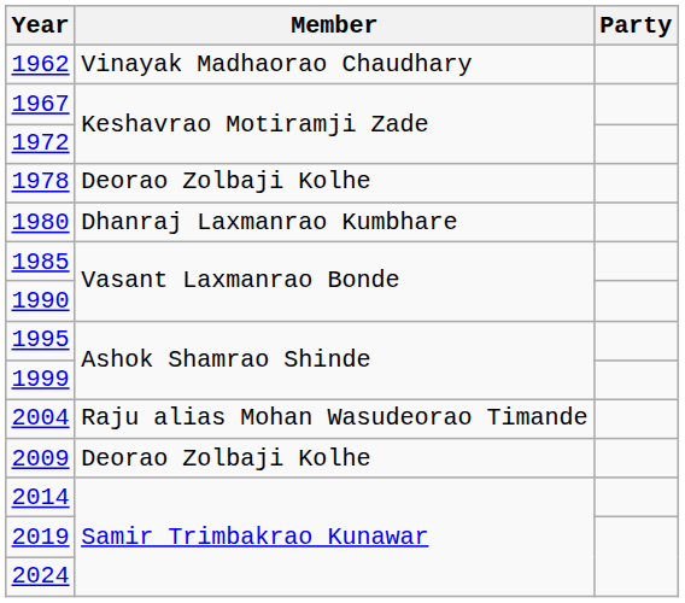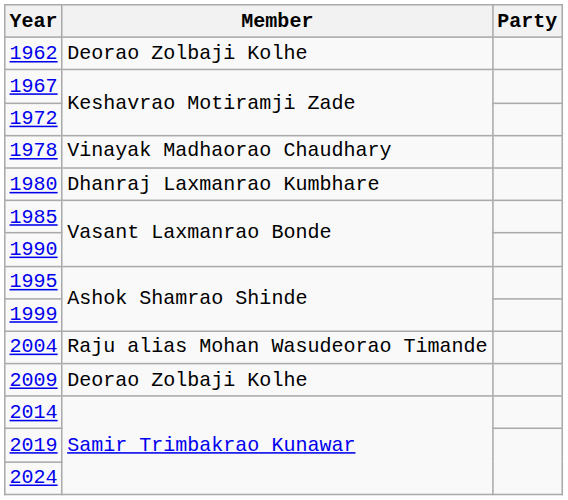 <table class = wikitable sortable>
 <tr>
 <th>Year</th>
 <th>Member</th>
 <th colspan=2>Party</th>
 </tr>
 <tr>
 <td><a href='#'>1962</a></td>
-<td>Vinayak Madhaorao Chaudhary</td>
+<td>Deorao Zolbaji Kolhe</td>
 <td></td>
 </tr>
 <tr>
 <td><a href='#'>1967</a></td>
 <td rowspan=2>Keshavrao Motiramji Zade</td>
 <td></td>
 </tr>
 <tr>
 <td><a href='#'>1972</a></td>
 <td></td>
 </tr>
 <tr>
 <td><a href='#'>1978</a></td>
-<td>Deorao Zolbaji Kolhe</td>
+<td>Vinayak Madhaorao Chaudhary</td>
 <td></td>
 </tr>
 <tr>
 <td><a href='#'>1980</a></td>
 <td>Dhanraj Laxmanrao Kumbhare</td>
 </tr>
 <tr>
 <td><a href='#'>1985</a></td>
 <td rowspan=2>Vasant Laxmanrao Bonde</td>
 <td></td>
 </tr>
 <tr>
 <td><a href='#'>1990</a></td>
 <td></td>
 </tr>
 <tr>
 <td><a href='#'>1995</a></td>
 <td rowspan=2>Ashok Shamrao Shinde</td>
 <td></td>
 </tr>
 <tr>
 <td><a href='#'>1999</a></td>
 </tr>
 <tr>
 <td><a href='#'>2004</a></td>
 <td>Raju alias Mohan Wasudeorao Timande</td>
 <td></td>
 </tr>
 <tr>
 <td><a href='#'>2009</a></td>
 <td>Deorao Zolbaji Kolhe</td>
 <td></td>
 </tr>
 <tr>
 <td><a href='#'>2014</a></td>
 <td rowspan=3><a href='#'>Samir Trimbakrao Kunawar</a></td>
 <td></td>
 </tr>
 <tr>
 <td><a href='#'>2019</a></td>
 </tr>
 <tr>
 <td><a href='#'>2024</a></td>
 </tr>
 </table>
